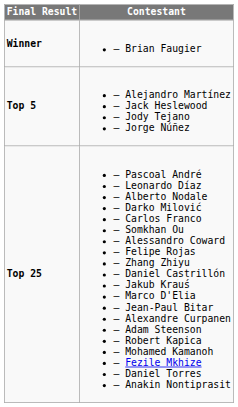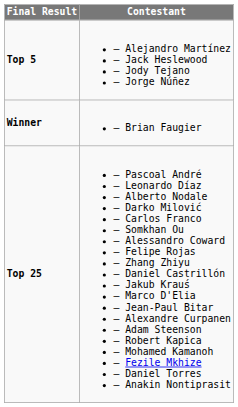 <table class="wikitable"  style="font-size: 95%;">
 <tr>
 <th style="background-color:#787878;color:#FFFFFF;">Final Result</th>
 <th style="background-color:#787878;color:#FFFFFF;">Contestant</th>
 </tr>
 <tr>
+<td><strong>Top 5</strong></td>
+<td><br><ul><li><strong></strong> – Alejandro Martínez</li><li><strong></strong> – Jack Heslewood</li><li><strong></strong> – Jody Tejano</li><li><strong></strong> – Jorge Núñez</li></ul></td>
+</tr>
+<tr>
 <td><strong>Winner</strong></td>
 <td><br><ul><li><strong></strong> – Brian Faugier</li></ul></td>
-</tr>
-<tr>
-<td><strong>Top 5</strong></td>
-<td><br><ul><li><strong></strong> – Alejandro Martínez</li><li><strong></strong> – Jack Heslewood</li><li><strong></strong> – Jody Tejano</li><li><strong></strong> – Jorge Núñez</li></ul></td>
 </tr>
 <tr>
 <td><strong>Top 25</strong></td>
 <td><br><ul><li><strong></strong> – Pascoal André</li><li><strong></strong> – Leonardo Díaz</li><li><strong></strong> – Alberto Nodale</li><li><strong></strong> – Darko Milović</li><li><strong></strong> – Carlos Franco</li><li><strong></strong> – Somkhan Ou</li><li><strong></strong> – Alessandro Coward</li><li><strong></strong> – Felipe Rojas</li><li><strong></strong> – Zhang Zhiyu</li><li><strong></strong> – Daniel Castrillón</li><li><strong></strong> – Jakub Krauś</li><li><strong></strong> – Marco D'Elia</li><li><strong></strong> – Jean-Paul Bitar</li><li><strong></strong> – Alexandre Curpanen</li><li><strong></strong> – Adam Steenson</li><li><strong></strong> – Robert Kapica</li><li><strong></strong> – Mohamed Kamanoh</li><li><strong></strong> – <a href='#'>Fezile Mkhize</a></li><li><strong></strong> – Daniel Torres</li><li><strong></strong> – Anakin Nontiprasit</li></ul></td>
 </tr>
 </table>
